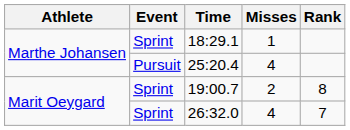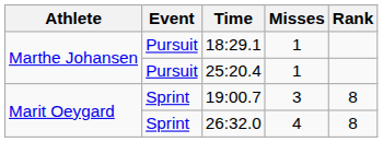 <table class="wikitable" style="font-size:90%">
 <tr>
 <th>Athlete</th>
 <th>Event</th>
 <th>Time</th>
 <th>Misses</th>
 <th>Rank</th>
 </tr>
 <tr align=center>
 <td align=left rowspan=2><a href='#'>Marthe Johansen</a></td>
-<td align=left><a href='#'>Sprint</a></td>
+<td align=left><a href='#'>Pursuit</a></td>
 <td>18:29.1</td>
 <td>1</td>
 <td></td>
 </tr>
 <tr align=center>
 <td align=left><a href='#'>Pursuit</a></td>
 <td>25:20.4</td>
-<td>4</td>
+<td>1</td>
 <td></td>
 </tr>
 <tr align=center>
 <td align=left rowspan=2><a href='#'>Marit Oeygard</a></td>
 <td align=left><a href='#'>Sprint</a></td>
 <td>19:00.7</td>
-<td>2</td>
+<td>3</td>
 <td>8</td>
 </tr>
 <tr align=center>
 <td align=left><a href='#'>Sprint</a></td>
 <td>26:32.0</td>
 <td>4</td>
-<td>7</td>
+<td>8</td>
 </tr>
 </table>
